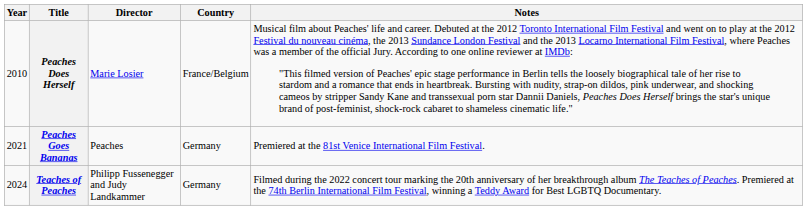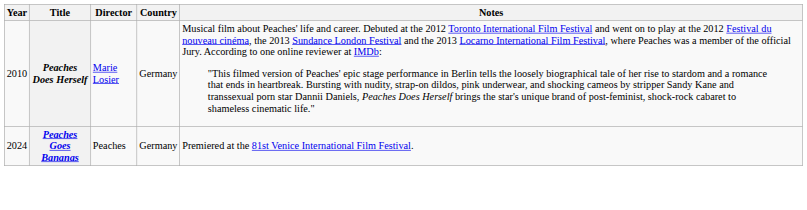 <table class="wikitable plainrowheaders">
 <tr>
 <th scope="row">Year</th>
 <th scope="row">Title</th>
 <th scope="row">Director</th>
 <th scope="row">Country</th>
 <th scope="row">Notes</th>
 </tr>
 <tr>
 <td>2010</td>
 <th scope="row"><em>Peaches Does Herself</em></th>
 <td><a href='#'>Marie Losier</a></td>
-<td>France/Belgium</td>
+<td>Germany</td>
 <td>Musical film about Peaches' life and career. Debuted at the 2012 <a href='#'>Toronto International Film Festival</a> and went on to play at the 2012 <a href='#'>Festival du nouveau cinéma</a>, the 2013 <a href='#'>Sundance London Festival</a> and the 2013 <a href='#'>Locarno International Film Festival</a>, where Peaches was a member of the official Jury. According to one online reviewer at <a href='#'>IMDb</a>: <blockquote>"This filmed version of Peaches' epic stage performance in Berlin tells the loosely biographical tale of her rise to stardom and a romance that ends in heartbreak. Bursting with nudity, strap-on dildos, pink underwear, and shocking cameos by stripper Sandy Kane and transsexual porn star Dannii Daniels, <em>Peaches Does Herself</em> brings the star's unique brand of post-feminist, shock-rock cabaret to shameless cinematic life."</blockquote></td>
 </tr>
 <tr>
-<td>2021</td>
+<td>2024</td>
 <th scope="row"><em><a href='#'>Peaches Goes Bananas</a></em></th>
 <td>Peaches</td>
 <td>Germany</td>
 <td>Premiered at the <a href='#'>81st Venice International Film Festival</a>.</td>
 </tr>
-<tr>
-<td>2024</td>
-<th scope="row"><em><a href='#'>Teaches of Peaches</a></em></th>
-<td>Philipp Fussenegger and Judy Landkammer</td>
-<td>Germany</td>
-<td>Filmed during the 2022 concert tour marking the 20th anniversary of her breakthrough album <em><a href='#'>The Teaches of Peaches</a></em>. Premiered at the <a href='#'>74th Berlin International Film Festival</a>, winning a <a href='#'>Teddy Award</a> for Best LGBTQ Documentary.</td>
-</tr>
 </table>
